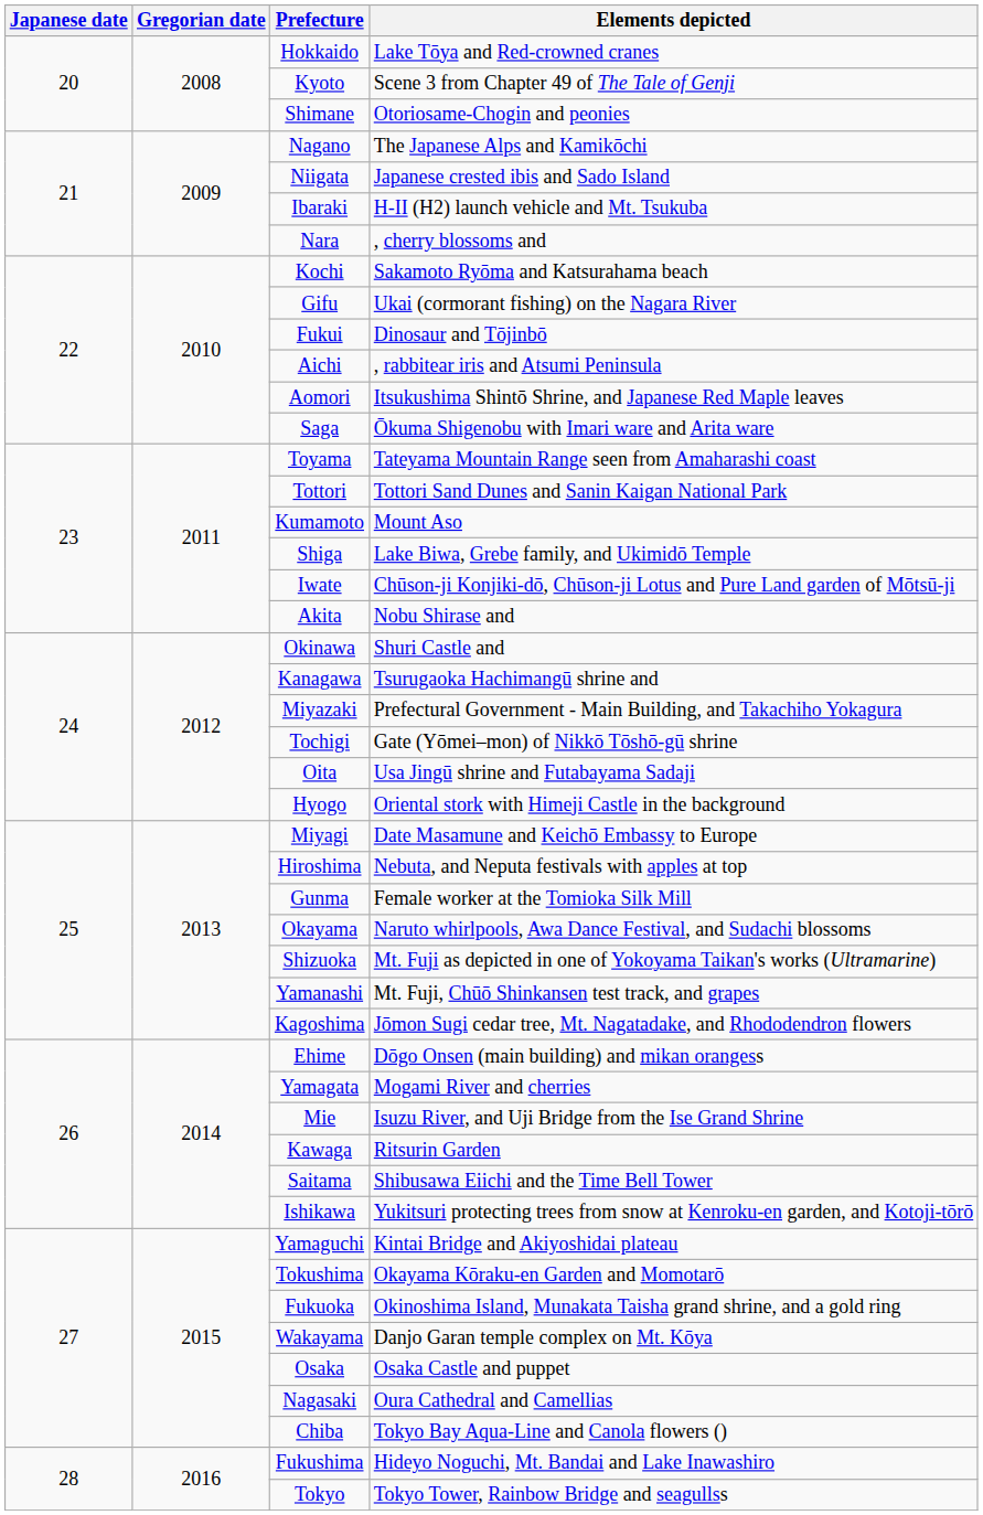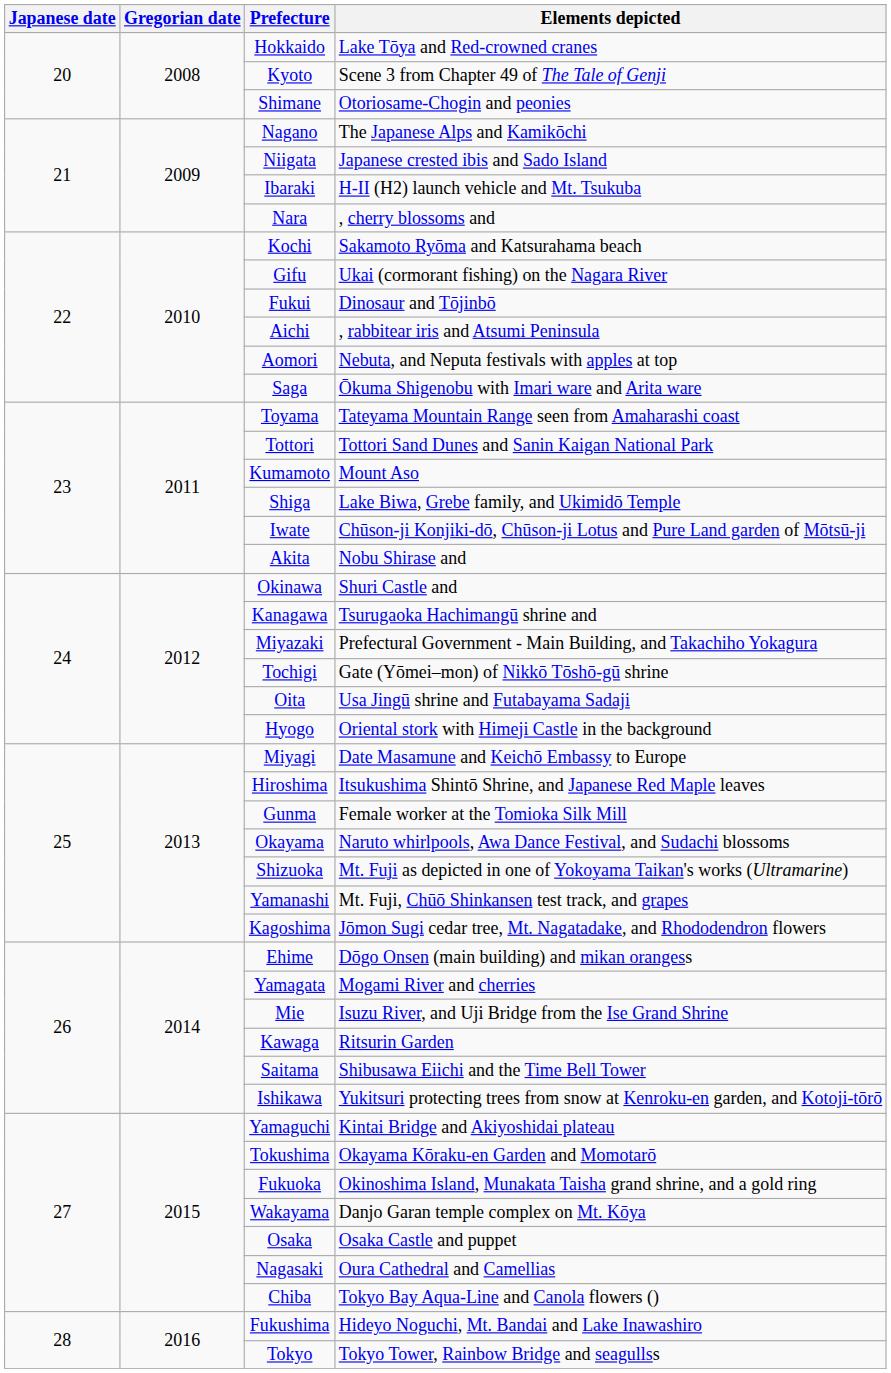 <table class="wikitable sortable">
 <tr>
 <th class="unsortable"><a href='#'>Japanese date</a></th>
 <th><a href='#'>Gregorian date</a></th>
 <th><a href='#'>Prefecture</a></th>
 <th class="unsortable">Elements depicted</th>
 </tr>
 <tr>
 <td rowspan="3" align="center">20</td>
 <td rowspan="3" align="center">2008</td>
 <td align="center"><a href='#'>Hokkaido</a></td>
 <td><a href='#'>Lake Tōya</a> and <a href='#'>Red-crowned cranes</a></td>
 </tr>
 <tr>
 <td align="center"><a href='#'>Kyoto</a></td>
 <td>Scene 3 from Chapter 49 of <em><a href='#'>The Tale of Genji</a></em></td>
 </tr>
 <tr>
 <td align="center"><a href='#'>Shimane</a></td>
 <td><a href='#'>Otoriosame-Chogin</a> and <a href='#'>peonies</a></td>
 </tr>
 <tr>
 <td rowspan="4" align="center">21</td>
 <td rowspan="4" align="center">2009</td>
 <td align="center"><a href='#'>Nagano</a></td>
 <td>The <a href='#'>Japanese Alps</a> and <a href='#'>Kamikōchi</a></td>
 </tr>
 <tr>
 <td align="center"><a href='#'>Niigata</a></td>
 <td><a href='#'>Japanese crested ibis</a> and <a href='#'>Sado Island</a></td>
 </tr>
 <tr>
 <td align="center"><a href='#'>Ibaraki</a></td>
 <td><a href='#'>H-II</a> (H2) launch vehicle and <a href='#'>Mt. Tsukuba</a></td>
 </tr>
 <tr>
 <td align="center"><a href='#'>Nara</a></td>
 <td>, <a href='#'>cherry blossoms</a> and </td>
 </tr>
 <tr>
 <td rowspan="6" align="center">22</td>
 <td rowspan="6" align="center">2010</td>
 <td align="center"><a href='#'>Kochi</a></td>
 <td><a href='#'>Sakamoto Ryōma</a> and Katsurahama beach</td>
 </tr>
 <tr>
 <td align="center"><a href='#'>Gifu</a></td>
 <td><a href='#'>Ukai</a> (cormorant fishing) on the <a href='#'>Nagara River</a></td>
 </tr>
 <tr>
 <td align="center"><a href='#'>Fukui</a></td>
 <td><a href='#'>Dinosaur</a> and <a href='#'>Tōjinbō</a></td>
 </tr>
 <tr>
 <td align="center"><a href='#'>Aichi</a></td>
 <td>, <a href='#'>rabbitear iris</a> and <a href='#'>Atsumi Peninsula</a></td>
 </tr>
 <tr>
 <td align="center"><a href='#'>Aomori</a></td>
-<td><a href='#'>Itsukushima</a> Shintō Shrine,  and <a href='#'>Japanese Red Maple</a> leaves</td>
+<td><a href='#'>Nebuta</a>, and Neputa festivals with <a href='#'>apples</a> at top</td>
 </tr>
 <tr>
 <td align="center"><a href='#'>Saga</a></td>
 <td><a href='#'>Ōkuma Shigenobu</a> with <a href='#'>Imari ware</a> and <a href='#'>Arita ware</a></td>
 </tr>
 <tr>
 <td rowspan="6" align="center">23</td>
 <td rowspan="6" align="center">2011</td>
 <td align="center"><a href='#'>Toyama</a></td>
 <td><a href='#'>Tateyama Mountain Range</a> seen from <a href='#'>Amaharashi coast</a></td>
 </tr>
 <tr>
 <td align="center"><a href='#'>Tottori</a></td>
 <td><a href='#'>Tottori Sand Dunes</a> and <a href='#'>Sanin Kaigan National Park</a></td>
 </tr>
 <tr>
 <td align="center"><a href='#'>Kumamoto</a></td>
 <td><a href='#'>Mount Aso</a></td>
 </tr>
 <tr>
 <td align="center"><a href='#'>Shiga</a></td>
 <td><a href='#'>Lake Biwa</a>, <a href='#'>Grebe</a> family, and <a href='#'>Ukimidō Temple</a></td>
 </tr>
 <tr>
 <td align="center"><a href='#'>Iwate</a></td>
 <td><a href='#'>Chūson-ji Konjiki-dō</a>, <a href='#'>Chūson-ji Lotus</a> and <a href='#'>Pure Land garden</a> of <a href='#'>Mōtsū-ji</a></td>
 </tr>
 <tr>
 <td align="center"><a href='#'>Akita</a></td>
 <td><a href='#'>Nobu Shirase</a> and </td>
 </tr>
 <tr>
 <td rowspan="6" align="center">24</td>
 <td rowspan="6" align="center">2012</td>
 <td align="center"><a href='#'>Okinawa</a></td>
 <td><a href='#'>Shuri Castle</a> and </td>
 </tr>
 <tr>
 <td align="center"><a href='#'>Kanagawa</a></td>
 <td><a href='#'>Tsurugaoka Hachimangū</a> shrine and </td>
 </tr>
 <tr>
 <td align="center"><a href='#'>Miyazaki</a></td>
 <td>Prefectural Government - Main Building, and <a href='#'>Takachiho Yokagura</a></td>
 </tr>
 <tr>
 <td align="center"><a href='#'>Tochigi</a></td>
 <td>Gate (Yōmei–mon) of <a href='#'>Nikkō Tōshō-gū</a> shrine</td>
 </tr>
 <tr>
 <td align="center"><a href='#'>Oita</a></td>
 <td><a href='#'>Usa Jingū</a> shrine and <a href='#'>Futabayama Sadaji</a></td>
 </tr>
 <tr>
 <td align="center"><a href='#'>Hyogo</a></td>
 <td><a href='#'>Oriental stork</a> with <a href='#'>Himeji Castle</a> in the background</td>
 </tr>
 <tr>
 <td rowspan="7" align="center">25</td>
 <td rowspan="7" align="center">2013</td>
 <td align="center"><a href='#'>Miyagi</a></td>
 <td><a href='#'>Date Masamune</a> and <a href='#'>Keichō Embassy</a> to Europe</td>
 </tr>
 <tr>
 <td align="center"><a href='#'>Hiroshima</a></td>
-<td><a href='#'>Nebuta</a>, and Neputa festivals with <a href='#'>apples</a> at top</td>
+<td><a href='#'>Itsukushima</a> Shintō Shrine,  and <a href='#'>Japanese Red Maple</a> leaves</td>
 </tr>
 <tr>
 <td align="center"><a href='#'>Gunma</a></td>
 <td>Female worker at the <a href='#'>Tomioka Silk Mill</a></td>
 </tr>
 <tr>
 <td align="center"><a href='#'>Okayama</a></td>
 <td><a href='#'>Naruto whirlpools</a>, <a href='#'>Awa Dance Festival</a>, and <a href='#'>Sudachi</a> blossoms</td>
 </tr>
 <tr>
 <td align="center"><a href='#'>Shizuoka</a></td>
 <td><a href='#'>Mt. Fuji</a> as depicted in one of <a href='#'>Yokoyama Taikan</a>'s works (<em>Ultramarine</em>)</td>
 </tr>
 <tr>
 <td align="center"><a href='#'>Yamanashi</a></td>
 <td>Mt. Fuji, <a href='#'>Chūō Shinkansen</a> test track, and <a href='#'>grapes</a></td>
 </tr>
 <tr>
 <td align="center"><a href='#'>Kagoshima</a></td>
 <td><a href='#'>Jōmon Sugi</a> cedar tree, <a href='#'>Mt. Nagatadake</a>, and <a href='#'>Rhododendron</a> flowers</td>
 </tr>
 <tr>
 <td rowspan="6" align="center">26</td>
 <td rowspan="6" align="center">2014</td>
 <td align="center"><a href='#'>Ehime</a></td>
 <td><a href='#'>Dōgo Onsen</a> (main building) and <a href='#'>mikan oranges</a>s</td>
 </tr>
 <tr>
 <td align="center"><a href='#'>Yamagata</a></td>
 <td><a href='#'>Mogami River</a> and <a href='#'>cherries</a></td>
 </tr>
 <tr>
 <td align="center"><a href='#'>Mie</a></td>
 <td><a href='#'>Isuzu River</a>, and Uji Bridge from the <a href='#'>Ise Grand Shrine</a></td>
 </tr>
 <tr>
 <td align="center"><a href='#'>Kawaga</a></td>
 <td><a href='#'>Ritsurin Garden</a></td>
 </tr>
 <tr>
 <td align="center"><a href='#'>Saitama</a></td>
 <td><a href='#'>Shibusawa Eiichi</a> and the <a href='#'>Time Bell Tower</a></td>
 </tr>
 <tr>
 <td align="center"><a href='#'>Ishikawa</a></td>
 <td><a href='#'>Yukitsuri</a> protecting trees from snow at <a href='#'>Kenroku-en</a> garden, and <a href='#'>Kotoji-tōrō</a></td>
 </tr>
 <tr>
 <td rowspan="7" align="center">27</td>
 <td rowspan="7" align="center">2015</td>
 <td align="center"><a href='#'>Yamaguchi</a></td>
 <td><a href='#'>Kintai Bridge</a> and <a href='#'>Akiyoshidai plateau</a></td>
 </tr>
 <tr>
 <td align="center"><a href='#'>Tokushima</a></td>
 <td><a href='#'>Okayama Kōraku-en Garden</a> and <a href='#'>Momotarō</a></td>
 </tr>
 <tr>
 <td align="center"><a href='#'>Fukuoka</a></td>
 <td><a href='#'>Okinoshima Island</a>, <a href='#'>Munakata Taisha</a> grand shrine, and a gold ring</td>
 </tr>
 <tr>
 <td align="center"><a href='#'>Wakayama</a></td>
 <td>Danjo Garan temple complex on <a href='#'>Mt. Kōya</a></td>
 </tr>
 <tr>
 <td align="center"><a href='#'>Osaka</a></td>
 <td><a href='#'>Osaka Castle</a> and  puppet</td>
 </tr>
 <tr>
 <td align="center"><a href='#'>Nagasaki</a></td>
 <td><a href='#'>Oura Cathedral</a> and <a href='#'>Camellias</a></td>
 </tr>
 <tr>
 <td align="center"><a href='#'>Chiba</a></td>
 <td><a href='#'>Tokyo Bay Aqua-Line</a> and <a href='#'>Canola</a> flowers ()</td>
 </tr>
 <tr>
 <td rowspan="2" align="center">28</td>
 <td rowspan="2" align="center">2016</td>
 <td align="center"><a href='#'>Fukushima</a></td>
 <td><a href='#'>Hideyo Noguchi</a>, <a href='#'>Mt. Bandai</a> and <a href='#'>Lake Inawashiro</a></td>
 </tr>
 <tr>
 <td align="center"><a href='#'>Tokyo</a></td>
 <td><a href='#'>Tokyo Tower</a>, <a href='#'>Rainbow Bridge</a> and <a href='#'>seagulls</a>s</td>
 </tr>
 </table>
